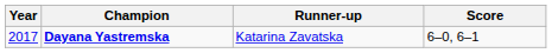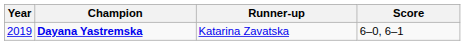 <table class="wikitable" style="font-size:90%">
 <tr>
 <th>Year</th>
 <th width="200">Champion</th>
 <th width="200">Runner-up</th>
 <th width="125">Score</th>
 </tr>
 <tr>
-<td><a href='#'>2017</a></td>
+<td><a href='#'>2019</a></td>
 <td> <strong><a href='#'>Dayana Yastremska</a></strong></td>
 <td> <a href='#'>Katarina Zavatska</a></td>
 <td>6–0, 6–1</td>
 </tr>
 </table>
